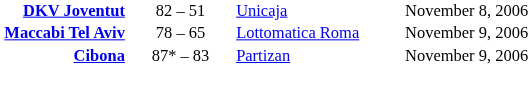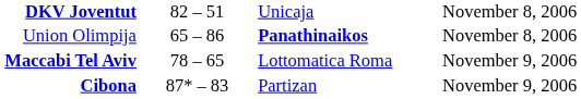 <table style="text-align:center">
 <tr>
 <th width=160></th>
 <th width=100></th>
 <th width=160></th>
 <th width=200></th>
 </tr>
 <tr>
 <td align=right><strong><a href='#'>DKV Joventut</a></strong> </td>
 <td>82 – 51</td>
 <td align=left> <a href='#'>Unicaja</a></td>
+<td align=left>November 8, 2006</td>
+</tr>
+<tr>
+<td align=right><a href='#'>Union Olimpija</a> </td>
+<td>65 – 86</td>
+<td align=left> <strong><a href='#'>Panathinaikos</a></strong></td>
 <td align=left>November 8, 2006</td>
 </tr>
 <tr>
 <td align=right><strong><a href='#'>Maccabi Tel Aviv</a></strong> </td>
 <td>78 – 65</td>
 <td align=left> <a href='#'>Lottomatica Roma</a></td>
 <td align=left>November 9, 2006</td>
 </tr>
 <tr>
 <td align=right><strong><a href='#'>Cibona</a></strong> </td>
 <td>87* – 83</td>
 <td align=left> <a href='#'>Partizan</a></td>
 <td align=left>November 9, 2006</td>
 </tr>
 </table>
